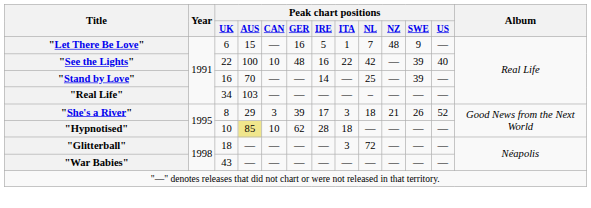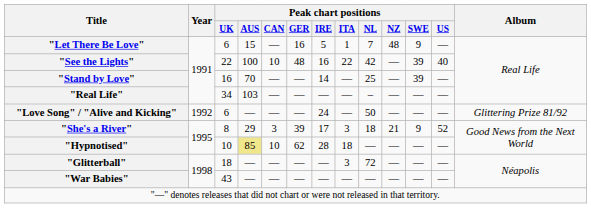 <table class="wikitable plainrowheaders" style="text-align:center;">
 <tr>
 <th rowspan="2" scope="col" style="width:17em;">Title</th>
 <th rowspan="2" scope="col" style="width:2em;">Year</th>
 <th colspan="10">Peak chart positions</th>
 <th rowspan="2" style="width:12em;">Album</th>
 </tr>
 <tr>
 <th scope="col" style="width:2em;font-size:90%;"><a href='#'>UK</a><br></th>
 <th scope="col" style="width:2em;font-size:90%;"><a href='#'>AUS</a><br></th>
 <th scope="col" style="width:2em;font-size:90%;"><a href='#'>CAN</a><br></th>
 <th scope="col" style="width:2em;font-size:90%;"><a href='#'>GER</a><br></th>
 <th scope="col" style="width:2em;font-size:90%;"><a href='#'>IRE</a><br></th>
 <th scope="col" style="width:2em;font-size:90%;"><a href='#'>ITA</a><br></th>
 <th scope="col" style="width:2em;font-size:90%;"><a href='#'>NL</a><br></th>
 <th scope="col" style="width:2em;font-size:90%;"><a href='#'>NZ</a><br></th>
 <th scope="col" style="width:2em;font-size:90%;"><a href='#'>SWE</a><br></th>
 <th scope="col" style="width:2em;font-size:90%;"><a href='#'>US</a><br></th>
 </tr>
 <tr>
 <th scope="row">"<a href='#'>Let There Be Love</a>"</th>
 <td rowspan="4">1991</td>
 <td>6</td>
 <td>15</td>
 <td>—</td>
 <td>16</td>
 <td>5</td>
 <td>1</td>
 <td>7</td>
 <td>48</td>
 <td>9</td>
 <td>—</td>
 <td rowspan="4"><em>Real Life</em></td>
 </tr>
 <tr>
 <th scope="row">"<a href='#'>See the Lights</a>"</th>
 <td>22</td>
 <td>100</td>
 <td>10</td>
 <td>48</td>
 <td>16</td>
 <td>22</td>
 <td>42</td>
 <td>—</td>
 <td>39</td>
 <td>40</td>
 </tr>
 <tr>
 <th scope="row">"<a href='#'>Stand by Love</a>"</th>
 <td>16</td>
 <td>70</td>
 <td>—</td>
 <td>—</td>
 <td>14</td>
 <td>—</td>
 <td>25</td>
 <td>—</td>
 <td>39</td>
 <td>—<br></td>
 </tr>
 <tr>
 <th scope="row">"Real Life"</th>
 <td>34</td>
 <td>103</td>
 <td>—</td>
 <td>—</td>
 <td>—</td>
 <td>—</td>
 <td>–</td>
 <td>—</td>
 <td>—</td>
 <td>—</td>
 </tr>
 <tr>
+<th scope="row">"Love Song" / "Alive and Kicking"</th>
+<td>1992</td>
+<td>6</td>
+<td>—</td>
+<td>—</td>
+<td>—</td>
+<td>24</td>
+<td>—</td>
+<td>50</td>
+<td>—</td>
+<td>—</td>
+<td>—</td>
+<td><em>Glittering Prize 81/92</em></td>
+</tr>
+<tr>
 <th scope="row">"<a href='#'>She's a River</a>"</th>
 <td rowspan="2">1995</td>
 <td>8</td>
 <td>29</td>
 <td>3</td>
 <td>39</td>
 <td>17</td>
 <td>3</td>
 <td>18</td>
 <td>21</td>
-<td>26</td>
+<td>9</td>
 <td>52</td>
 <td rowspan="2"><em>Good News from the Next World</em></td>
 </tr>
 <tr>
 <th scope="row">"Hypnotised"</th>
 <td>10</td>
 <td style="background: khaki;">85</td>
 <td>10</td>
 <td>62</td>
 <td>28</td>
 <td>18</td>
 <td>—</td>
 <td>—</td>
 <td>—</td>
 <td>—</td>
 </tr>
 <tr>
 <th scope="row">"Glitterball"</th>
 <td rowspan="2">1998</td>
 <td>18</td>
 <td>—</td>
 <td>—</td>
 <td>—</td>
 <td>—</td>
 <td>3</td>
 <td>72</td>
 <td>—</td>
 <td>—</td>
 <td>—</td>
 <td rowspan="2"><em>Néapolis</em></td>
 </tr>
 <tr>
 <th scope="row">"War Babies"</th>
 <td>43</td>
 <td>—</td>
 <td>—</td>
 <td>—</td>
 <td>—</td>
 <td>—</td>
 <td>—</td>
 <td>—</td>
 <td>—</td>
 <td>—</td>
 </tr>
 <tr>
 <td colspan="13" style="font-size:90%">"—" denotes releases that did not chart or were not released in that territory.</td>
 </tr>
 </table>
